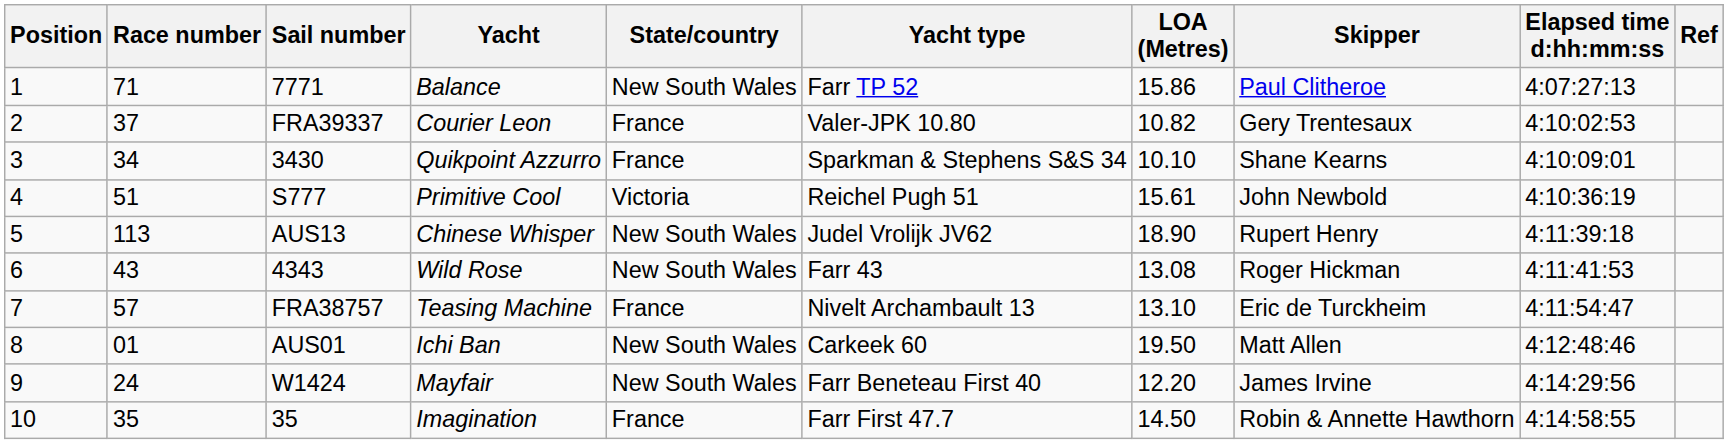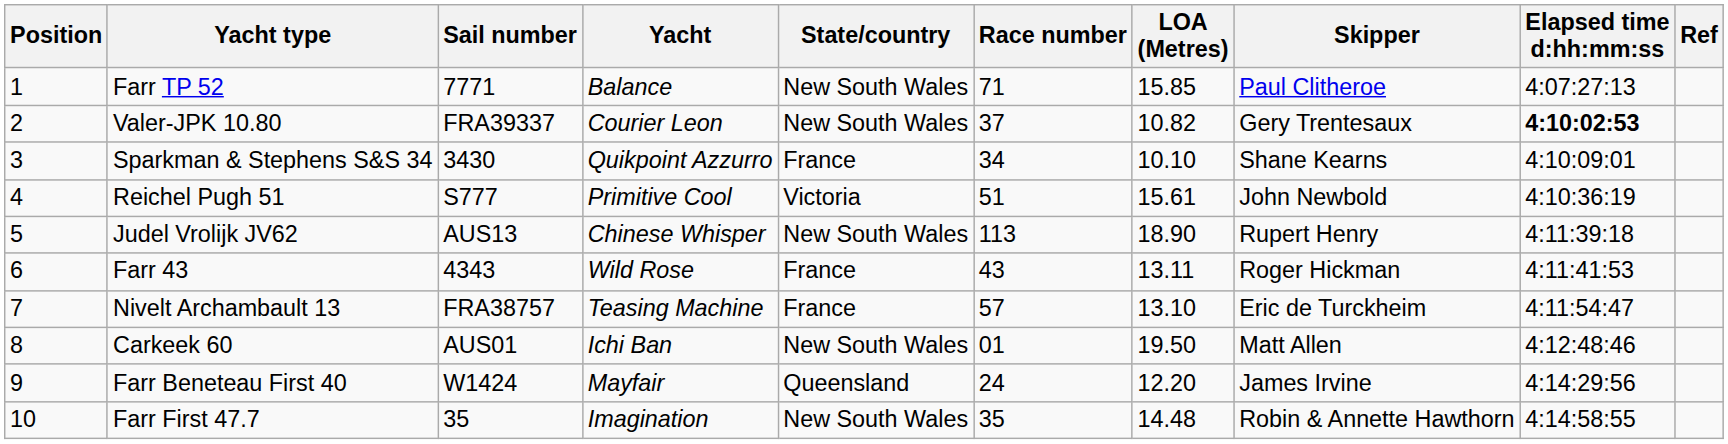 <table class="wikitable">
 <tr>
 <th>Position</th>
-<th>Race number</th>
+<th>Yacht type</th>
 <th>Sail number</th>
 <th>Yacht</th>
 <th>State/country</th>
-<th>Yacht type</th>
+<th>Race number</th>
 <th>LOA <br>(Metres)</th>
 <th>Skipper</th>
 <th>Elapsed time <br>d:hh:mm:ss</th>
 <th>Ref</th>
 </tr>
 <tr>
 <td>1</td>
-<td>71</td>
+<td>Farr <a href='#'>TP 52</a></td>
 <td>7771</td>
 <td><em>Balance</em></td>
 <td> New South Wales</td>
-<td>Farr <a href='#'>TP 52</a></td>
-<td>15.86</td>
+<td>71</td>
+<td>15.85</td>
 <td><a href='#'>Paul Clitheroe</a></td>
 <td>4:07:27:13</td>
 <td></td>
 </tr>
 <tr>
 <td>2</td>
-<td>37</td>
+<td>Valer-JPK 10.80</td>
 <td>FRA39337</td>
 <td><em>Courier Leon</em></td>
-<td> France</td>
-<td>Valer-JPK 10.80</td>
+<td> New South Wales</td>
+<td>37</td>
 <td>10.82</td>
 <td>Gery Trentesaux</td>
-<td>4:10:02:53</td>
+<td><strong>4:10:02:53</strong></td>
 <td></td>
 </tr>
 <tr>
 <td>3</td>
-<td>34</td>
+<td>Sparkman & Stephens S&S 34</td>
 <td>3430</td>
 <td><em>Quikpoint Azzurro</em></td>
 <td> France</td>
-<td>Sparkman & Stephens S&S 34</td>
+<td>34</td>
 <td>10.10</td>
 <td>Shane Kearns</td>
 <td>4:10:09:01</td>
 <td></td>
 </tr>
 <tr>
 <td>4</td>
-<td>51</td>
+<td>Reichel Pugh 51</td>
 <td>S777</td>
 <td><em>Primitive Cool</em></td>
 <td> Victoria</td>
-<td>Reichel Pugh 51</td>
+<td>51</td>
 <td>15.61</td>
 <td>John Newbold</td>
 <td>4:10:36:19</td>
 <td></td>
 </tr>
 <tr>
 <td>5</td>
-<td>113</td>
+<td>Judel Vrolijk JV62</td>
 <td>AUS13</td>
 <td><em>Chinese Whisper</em></td>
 <td> New South Wales</td>
-<td>Judel Vrolijk JV62</td>
+<td>113</td>
 <td>18.90</td>
 <td>Rupert Henry</td>
 <td>4:11:39:18</td>
 <td></td>
 </tr>
 <tr>
 <td>6</td>
-<td>43</td>
+<td>Farr 43</td>
 <td>4343</td>
 <td><em>Wild Rose</em></td>
-<td> New South Wales</td>
-<td>Farr 43</td>
-<td>13.08</td>
+<td> France</td>
+<td>43</td>
+<td>13.11</td>
 <td>Roger Hickman</td>
 <td>4:11:41:53</td>
 <td></td>
 </tr>
 <tr>
 <td>7</td>
-<td>57</td>
+<td>Nivelt Archambault 13</td>
 <td>FRA38757</td>
 <td><em>Teasing Machine</em></td>
 <td> France</td>
-<td>Nivelt Archambault 13</td>
+<td>57</td>
 <td>13.10</td>
 <td>Eric de Turckheim</td>
 <td>4:11:54:47</td>
 <td></td>
 </tr>
 <tr>
 <td>8</td>
-<td>01</td>
+<td>Carkeek 60</td>
 <td>AUS01</td>
 <td><em>Ichi Ban</em></td>
 <td> New South Wales</td>
-<td>Carkeek 60</td>
+<td>01</td>
 <td>19.50</td>
 <td>Matt Allen</td>
 <td>4:12:48:46</td>
 <td></td>
 </tr>
 <tr>
 <td>9</td>
-<td>24</td>
+<td>Farr Beneteau First 40</td>
 <td>W1424</td>
 <td><em>Mayfair</em></td>
-<td> New South Wales</td>
-<td>Farr Beneteau First 40</td>
+<td> Queensland</td>
+<td>24</td>
 <td>12.20</td>
 <td>James Irvine</td>
 <td>4:14:29:56</td>
 <td></td>
 </tr>
 <tr>
 <td>10</td>
-<td>35</td>
+<td>Farr First 47.7</td>
 <td>35</td>
 <td><em>Imagination</em></td>
-<td> France</td>
-<td>Farr First 47.7</td>
-<td>14.50</td>
+<td> New South Wales</td>
+<td>35</td>
+<td>14.48</td>
 <td>Robin & Annette Hawthorn</td>
 <td>4:14:58:55</td>
 <td></td>
 </tr>
 </table>
